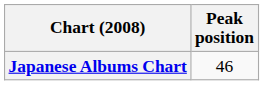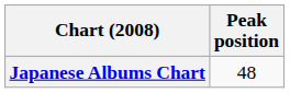 <table class="wikitable plainrowheaders">
 <tr>
 <th scope="col">Chart (2008)</th>
 <th scope="col">Peak<br>position</th>
 </tr>
 <tr>
 <th scope="row"><a href='#'>Japanese Albums Chart</a></th>
-<td align="center">46</td>
+<td align="center">48</td>
 </tr>
 </table>
